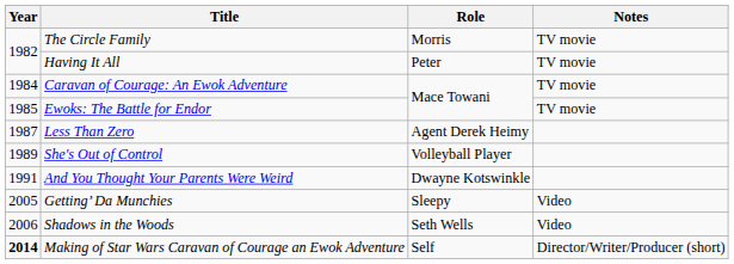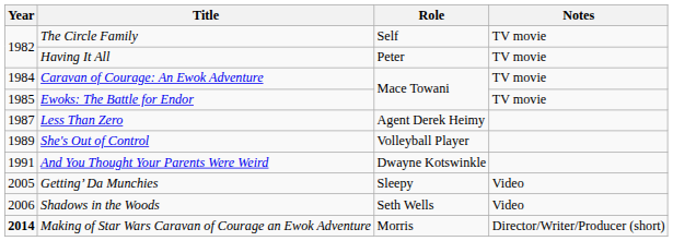 <table class="wikitable sortable">
 <tr>
 <th>Year</th>
 <th>Title</th>
 <th>Role</th>
 <th>Notes</th>
 </tr>
 <tr>
 <td rowspan="2">1982</td>
 <td><em>The Circle Family</em></td>
-<td>Morris</td>
+<td>Self</td>
 <td>TV movie</td>
 </tr>
 <tr>
 <td><em>Having It All</em></td>
 <td>Peter</td>
 <td>TV movie</td>
 </tr>
 <tr>
 <td>1984</td>
 <td><em><a href='#'>Caravan of Courage: An Ewok Adventure</a></em></td>
 <td rowspan="2">Mace Towani</td>
 <td>TV movie</td>
 </tr>
 <tr>
 <td>1985</td>
 <td><em><a href='#'>Ewoks: The Battle for Endor</a></em></td>
 <td>TV movie</td>
 </tr>
 <tr>
 <td>1987</td>
 <td><em><a href='#'>Less Than Zero</a></em></td>
 <td>Agent Derek Heimy</td>
 <td></td>
 </tr>
 <tr>
 <td>1989</td>
 <td><em><a href='#'>She's Out of Control</a></em></td>
 <td>Volleyball Player</td>
 <td></td>
 </tr>
 <tr>
 <td>1991</td>
 <td><em><a href='#'>And You Thought Your Parents Were Weird</a></em></td>
 <td>Dwayne Kotswinkle</td>
 <td></td>
 </tr>
 <tr>
 <td>2005</td>
 <td><em>Getting’ Da Munchies</em></td>
 <td>Sleepy</td>
 <td>Video</td>
 </tr>
 <tr>
 <td>2006</td>
 <td><em>Shadows in the Woods</em></td>
 <td>Seth Wells</td>
 <td>Video</td>
 </tr>
 <tr>
 <td><strong>2014</strong></td>
 <td><em>Making of Star Wars Caravan of Courage an Ewok Adventure</em></td>
-<td>Self</td>
+<td>Morris</td>
 <td>Director/Writer/Producer (short)</td>
 </tr>
 </table>
